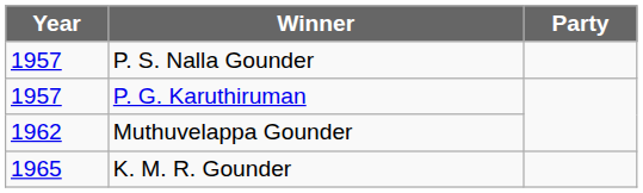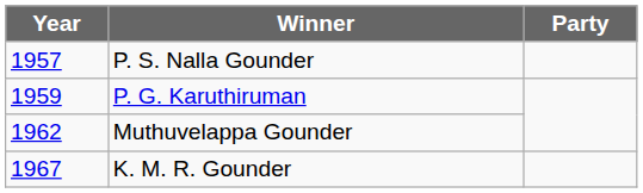 <table class="wikitable" width="50%">
 <tr>
 <th style="background-color:#666666; color:white">Year</th>
 <th style="background-color:#666666; color:white">Winner</th>
 <th style="background-color:#666666; color:white" colspan="2">Party</th>
 </tr>
 <tr>
 <td><a href='#'>1957</a></td>
 <td>P. S. Nalla Gounder</td>
 <td></td>
 </tr>
 <tr>
-<td><a href='#'>1957</a></td>
+<td><a href='#'>1959</a></td>
 <td><a href='#'>P. G. Karuthiruman</a></td>
 </tr>
 <tr>
 <td><a href='#'>1962</a></td>
 <td>Muthuvelappa Gounder</td>
 </tr>
 <tr>
-<td><a href='#'>1965</a></td>
+<td><a href='#'>1967</a></td>
 <td>K. M. R. Gounder</td>
 <td></td>
 </tr>
 </table>
